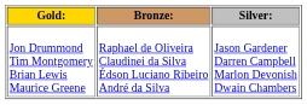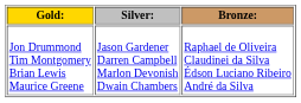 <table border="1" Cellpadding="2">
 <tr>
 <td style="text-align:center;background-color:gold;"><strong>Gold:</strong></td>
+<td style="text-align:center;background-color:silver;"><strong>Silver:</strong></td>
 <td style="text-align:center;background-color:#CC9966;"><strong>Bronze:</strong></td>
-<td style="text-align:center;background-color:silver;"><strong>Silver:</strong></td>
 </tr>
 <tr>
 <td><br><a href='#'>Jon Drummond</a><br><a href='#'>Tim Montgomery</a><br><a href='#'>Brian Lewis</a><br><a href='#'>Maurice Greene</a></td>
+<td><br><a href='#'>Jason Gardener</a><br><a href='#'>Darren Campbell</a><br><a href='#'>Marlon Devonish</a><br><a href='#'>Dwain Chambers</a></td>
 <td><br><a href='#'>Raphael de Oliveira</a><br><a href='#'>Claudinei da Silva</a><br><a href='#'>Édson Luciano Ribeiro</a><br><a href='#'>André da Silva</a></td>
-<td><br><a href='#'>Jason Gardener</a><br><a href='#'>Darren Campbell</a><br><a href='#'>Marlon Devonish</a><br><a href='#'>Dwain Chambers</a></td>
 </tr>
 </table>
